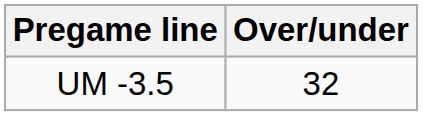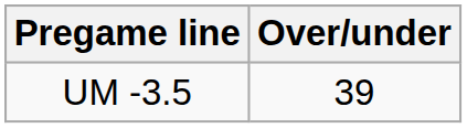 <table class="wikitable">
 <tr align="center">
 <th style=>Pregame line</th>
 <th style=>Over/under</th>
 </tr>
 <tr align="center">
 <td>UM -3.5</td>
-<td>32</td>
+<td>39</td>
 </tr>
 </table>
